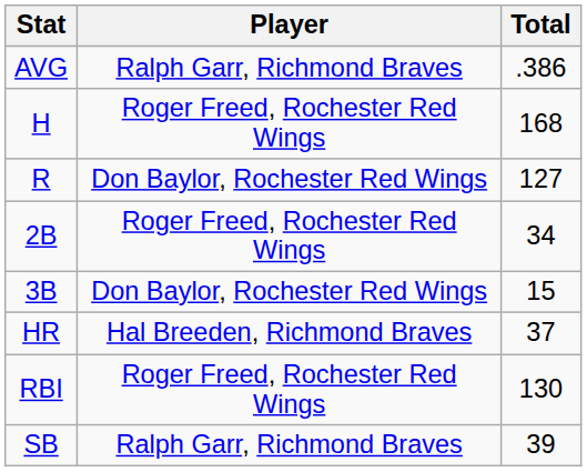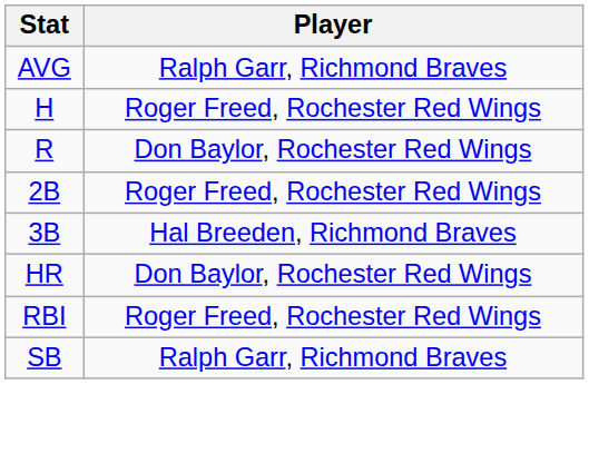 <table class="wikitable" width="40%" style="text-align:center;">
 <tr>
 <th width="5%">Stat</th>
 <th width="60%">Player</th>
-<th width="5%">Total</th>
 </tr>
 <tr>
 <td><a href='#'>AVG</a></td>
 <td><a href='#'>Ralph Garr</a>, <a href='#'>Richmond Braves</a></td>
-<td>.386</td>
 </tr>
 <tr>
 <td><a href='#'>H</a></td>
 <td><a href='#'>Roger Freed</a>, <a href='#'>Rochester Red Wings</a></td>
-<td>168</td>
 </tr>
 <tr>
 <td><a href='#'>R</a></td>
 <td><a href='#'>Don Baylor</a>, <a href='#'>Rochester Red Wings</a></td>
-<td>127</td>
 </tr>
 <tr>
 <td><a href='#'>2B</a></td>
 <td><a href='#'>Roger Freed</a>, <a href='#'>Rochester Red Wings</a></td>
-<td>34</td>
 </tr>
 <tr>
 <td><a href='#'>3B</a></td>
-<td><a href='#'>Don Baylor</a>, <a href='#'>Rochester Red Wings</a></td>
-<td>15</td>
+<td><a href='#'>Hal Breeden</a>, <a href='#'>Richmond Braves</a></td>
 </tr>
 <tr>
 <td><a href='#'>HR</a></td>
-<td><a href='#'>Hal Breeden</a>, <a href='#'>Richmond Braves</a></td>
-<td>37</td>
+<td><a href='#'>Don Baylor</a>, <a href='#'>Rochester Red Wings</a></td>
 </tr>
 <tr>
 <td><a href='#'>RBI</a></td>
 <td><a href='#'>Roger Freed</a>, <a href='#'>Rochester Red Wings</a></td>
-<td>130</td>
 </tr>
 <tr>
 <td><a href='#'>SB</a></td>
 <td><a href='#'>Ralph Garr</a>, <a href='#'>Richmond Braves</a></td>
-<td>39</td>
 </tr>
 </table>
